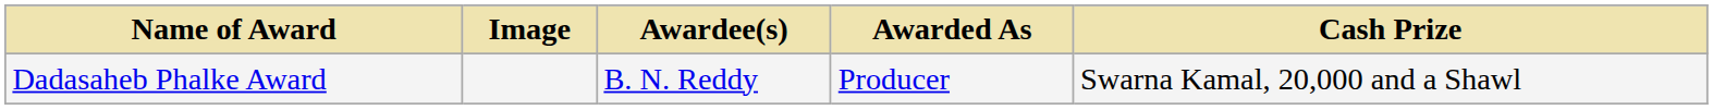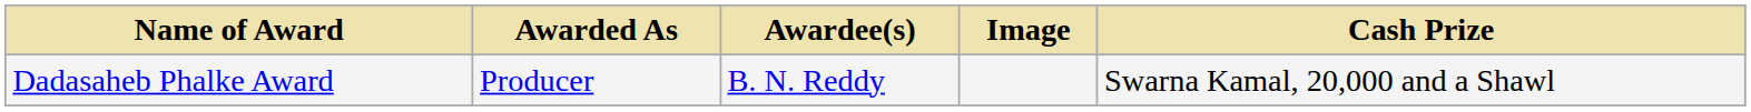 <table class="wikitable" style="width:100%;">
 <tr>
 <th style="background-color:#EFE4B0;">Name of Award</th>
+<th style="background-color:#EFE4B0;">Awarded As</th>
+<th style="background-color:#EFE4B0;">Awardee(s)</th>
 <th style="background-color:#EFE4B0;">Image</th>
-<th style="background-color:#EFE4B0;">Awardee(s)</th>
-<th style="background-color:#EFE4B0;">Awarded As</th>
 <th style="background-color:#EFE4B0;">Cash Prize</th>
 </tr>
 <tr style="background-color:#F4F4F4">
 <td><a href='#'>Dadasaheb Phalke Award</a></td>
+<td><a href='#'>Producer</a></td>
+<td><a href='#'>B. N. Reddy</a></td>
 <td></td>
-<td><a href='#'>B. N. Reddy</a></td>
-<td><a href='#'>Producer</a></td>
 <td>Swarna Kamal, 20,000 and a Shawl</td>
 </tr>
 </table>
